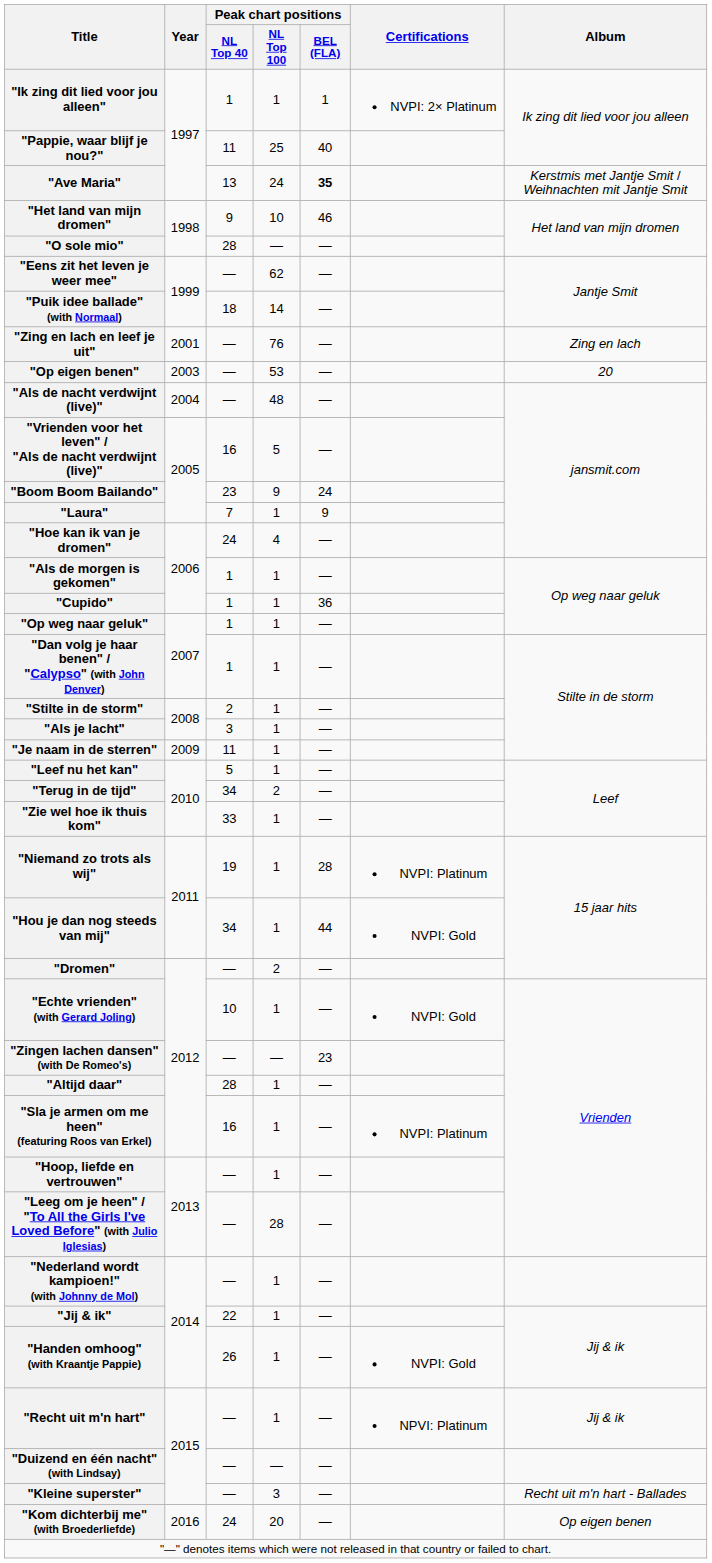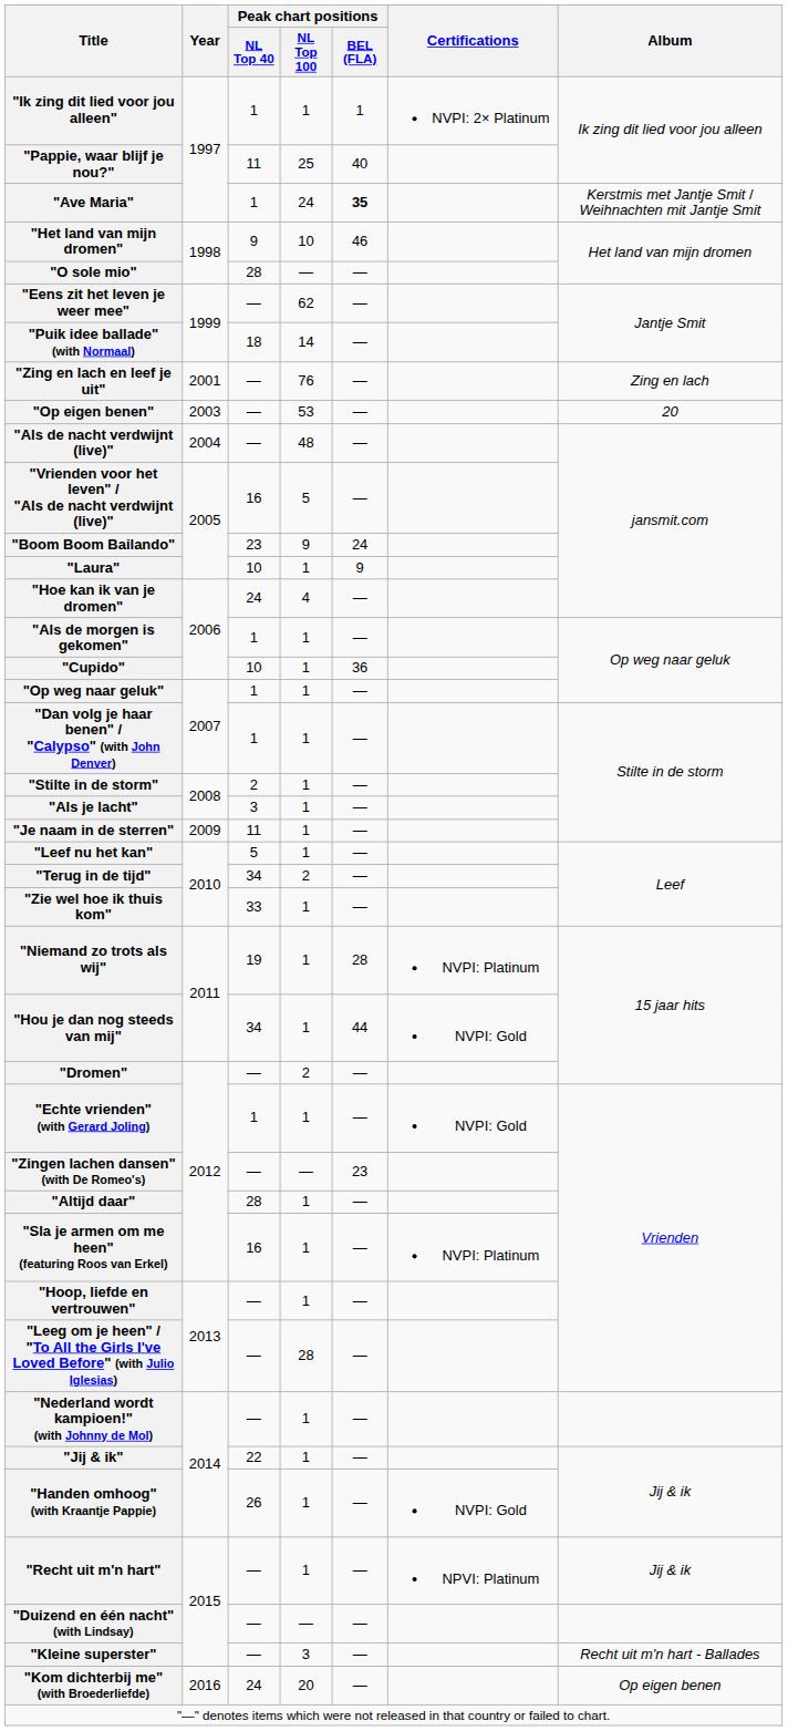 <table class="wikitable plainrowheaders" style="text-align:center;" border="1">
 <tr>
 <th scope="col" rowspan="2" style="width:15em;">Title</th>
 <th scope="col" rowspan="2" style="width:3em;">Year</th>
 <th scope="col" colspan="3">Peak chart positions</th>
 <th scope="col" rowspan="2" style="width:14em;"><a href='#'>Certifications</a></th>
 <th scope="col" rowspan="2" style="width:20em;">Album</th>
 </tr>
 <tr>
 <th scope="col" style="width:4.5em;font-size:90%;"><a href='#'>NL<br>Top 40</a><br></th>
 <th scope="col" style="width:4.5em;font-size:90%;"><a href='#'>NL<br>Top 100</a><br></th>
 <th scope="col" style="width:4.5em;font-size:90%;"><a href='#'>BEL<br>(FLA)</a><br></th>
 </tr>
 <tr>
 <th scope="row">"Ik zing dit lied voor jou alleen"</th>
 <td rowspan="3">1997</td>
 <td>1</td>
 <td>1</td>
 <td>1</td>
 <td><br><ul><li>NVPI: 2× Platinum</li></ul></td>
 <td rowspan="2"><em>Ik zing dit lied voor jou alleen</em></td>
 </tr>
 <tr>
 <th scope="row">"Pappie, waar blijf je nou?"</th>
 <td>11</td>
 <td>25</td>
 <td>40</td>
 <td></td>
 </tr>
 <tr>
 <th scope="row">"Ave Maria"</th>
-<td>13</td>
+<td>1</td>
 <td>24</td>
 <td><strong>35</strong></td>
 <td></td>
 <td rowspan="1"><em>Kerstmis met Jantje Smit</em> / <br><em>Weihnachten mit Jantje Smit</em></td>
 </tr>
 <tr>
 <th scope="row">"Het land van mijn dromen"</th>
 <td rowspan="2">1998</td>
 <td>9</td>
 <td>10</td>
 <td>46</td>
 <td></td>
 <td rowspan="2"><em>Het land van mijn dromen</em></td>
 </tr>
 <tr>
 <th scope="row">"O sole mio"</th>
 <td>28</td>
 <td>—</td>
 <td>—</td>
 <td></td>
 </tr>
 <tr>
 <th scope="row">"Eens zit het leven je weer mee"</th>
 <td rowspan="2">1999</td>
 <td>—</td>
 <td>62</td>
 <td>—</td>
 <td></td>
 <td rowspan="2"><em>Jantje Smit</em></td>
 </tr>
 <tr>
 <th scope="row">"Puik idee ballade" <br><small>(with <a href='#'>Normaal</a>)</small></th>
 <td>18</td>
 <td>14</td>
 <td>—</td>
 <td></td>
 </tr>
 <tr>
 <th scope="row">"Zing en lach en leef je uit"</th>
 <td rowspan="1">2001</td>
 <td>—</td>
 <td>76</td>
 <td>—</td>
 <td></td>
 <td rowspan="1"><em>Zing en lach</em></td>
 </tr>
 <tr>
 <th scope="row">"Op eigen benen"</th>
 <td rowspan="1">2003</td>
 <td>—</td>
 <td>53</td>
 <td>—</td>
 <td></td>
 <td><em>20</em></td>
 </tr>
 <tr>
 <th scope="row">"Als de nacht verdwijnt (live)"</th>
 <td rowspan="1">2004</td>
 <td>—</td>
 <td>48</td>
 <td>—</td>
 <td></td>
 <td rowspan="5"><em>jansmit.com</em></td>
 </tr>
 <tr>
 <th scope="row">"Vrienden voor het leven" / <br>"Als de nacht verdwijnt (live)"</th>
 <td rowspan="3">2005</td>
 <td>16</td>
 <td>5</td>
 <td>—</td>
 <td></td>
 </tr>
 <tr>
 <th scope="row">"Boom Boom Bailando"</th>
 <td>23</td>
 <td>9</td>
 <td>24</td>
 <td></td>
 </tr>
 <tr>
 <th scope="row">"Laura"</th>
-<td>7</td>
+<td>10</td>
 <td>1</td>
 <td>9</td>
 <td></td>
 </tr>
 <tr>
 <th scope="row">"Hoe kan ik van je dromen"</th>
 <td rowspan="3">2006</td>
 <td>24</td>
 <td>4</td>
 <td>—</td>
 <td></td>
 </tr>
 <tr>
 <th scope="row">"Als de morgen is gekomen"</th>
 <td>1</td>
 <td>1</td>
 <td>—</td>
 <td></td>
 <td rowspan="3"><em>Op weg naar geluk</em></td>
 </tr>
 <tr>
 <th scope="row">"Cupido"</th>
-<td>1</td>
+<td>10</td>
 <td>1</td>
 <td>36</td>
 <td></td>
 </tr>
 <tr>
 <th scope="row">"Op weg naar geluk"</th>
 <td rowspan="2">2007</td>
 <td>1</td>
 <td>1</td>
 <td>—</td>
 <td></td>
 </tr>
 <tr>
 <th scope="row">"Dan volg je haar benen" / <br>"<a href='#'>Calypso</a>" <small>(with <a href='#'>John Denver</a>)</small></th>
 <td>1</td>
 <td>1</td>
 <td>—</td>
 <td></td>
 <td rowspan="4"><em>Stilte in de storm</em></td>
 </tr>
 <tr>
 <th scope="row">"Stilte in de storm"</th>
 <td rowspan="2">2008</td>
 <td>2</td>
 <td>1</td>
 <td>—</td>
 <td></td>
 </tr>
 <tr>
 <th scope="row">"Als je lacht"</th>
 <td>3</td>
 <td>1</td>
 <td>—</td>
 <td></td>
 </tr>
 <tr>
 <th scope="row">"Je naam in de sterren"</th>
 <td rowspan="1">2009</td>
 <td>11</td>
 <td>1</td>
 <td>—</td>
 <td></td>
 </tr>
 <tr>
 <th scope="row">"Leef nu het kan"</th>
 <td rowspan="3">2010</td>
 <td>5</td>
 <td>1</td>
 <td>—</td>
 <td></td>
 <td rowspan="3"><em>Leef</em></td>
 </tr>
 <tr>
 <th scope="row">"Terug in de tijd"</th>
 <td>34</td>
 <td>2</td>
 <td>—</td>
 <td></td>
 </tr>
 <tr>
 <th scope="row">"Zie wel hoe ik thuis kom"</th>
 <td>33</td>
 <td>1</td>
 <td>—</td>
 <td></td>
 </tr>
 <tr>
 <th scope="row">"Niemand zo trots als wij"</th>
 <td rowspan="2">2011</td>
 <td>19</td>
 <td>1</td>
 <td>28</td>
 <td><br><ul><li>NVPI: Platinum</li></ul></td>
 <td rowspan="3"><em>15 jaar hits</em></td>
 </tr>
 <tr>
 <th scope="row">"Hou je dan nog steeds van mij"</th>
 <td>34</td>
 <td>1</td>
 <td>44</td>
 <td><br><ul><li>NVPI: Gold</li></ul></td>
 </tr>
 <tr>
 <th scope="row">"Dromen"</th>
 <td rowspan="5">2012</td>
 <td>—</td>
 <td>2</td>
 <td>—</td>
 <td></td>
 </tr>
 <tr>
 <th scope="row">"Echte vrienden"<br><small>(with <a href='#'>Gerard Joling</a>)</small></th>
-<td>10</td>
+<td>1</td>
 <td>1</td>
 <td>—</td>
 <td><br><ul><li>NVPI: Gold</li></ul></td>
 <td rowspan="6"><em><a href='#'>Vrienden</a></em></td>
 </tr>
 <tr>
 <th scope="row">"Zingen lachen dansen"<br><small>(with De Romeo's)</small></th>
 <td>—</td>
 <td>—</td>
 <td>23</td>
 <td></td>
 </tr>
 <tr>
 <th scope="row">"Altijd daar"</th>
 <td>28</td>
 <td>1</td>
 <td>—</td>
 <td></td>
 </tr>
 <tr>
 <th scope="row">"Sla je armen om me heen"<br><small>(featuring Roos van Erkel)</small></th>
 <td>16</td>
 <td>1</td>
 <td>—</td>
 <td><br><ul><li>NVPI: Platinum</li></ul></td>
 </tr>
 <tr>
 <th scope="row">"Hoop, liefde en vertrouwen"</th>
 <td rowspan="2">2013</td>
 <td>—</td>
 <td>1</td>
 <td>—</td>
 <td></td>
 </tr>
 <tr>
 <th scope="row">"Leeg om je heen" / <br>"<a href='#'>To All the Girls I've Loved Before</a>" <small>(with <a href='#'>Julio Iglesias</a>)</small></th>
 <td>—</td>
 <td>28</td>
 <td>—</td>
 <td></td>
 </tr>
 <tr>
 <th scope="row">"Nederland wordt kampioen!"<br><small>(with <a href='#'>Johnny de Mol</a>)</small></th>
 <td rowspan="3">2014</td>
 <td>—</td>
 <td>1</td>
 <td>—</td>
 <td></td>
 <td></td>
 </tr>
 <tr>
 <th scope="row">"Jij & ik"</th>
 <td>22</td>
 <td>1</td>
 <td>—</td>
 <td></td>
 <td rowspan="2"><em>Jij & ik</em></td>
 </tr>
 <tr>
 <th scope="row">"Handen omhoog"<br><small>(with Kraantje Pappie)</small></th>
 <td>26</td>
 <td>1</td>
 <td>—</td>
 <td><br><ul><li>NVPI: Gold</li></ul></td>
 </tr>
 <tr>
 <th scope="row">"Recht uit m'n hart"</th>
 <td rowspan="3">2015</td>
 <td>—</td>
 <td>1</td>
 <td>—</td>
 <td><br><ul><li>NPVI: Platinum</li></ul></td>
 <td><em>Jij & ik</em></td>
 </tr>
 <tr>
 <th scope="row">"Duizend en één nacht"<br><small>(with Lindsay)</small></th>
 <td>—</td>
 <td>—</td>
 <td>—</td>
 <td></td>
 <td></td>
 </tr>
 <tr>
 <th scope="row">"Kleine superster"</th>
 <td>—</td>
 <td>3</td>
 <td>—</td>
 <td></td>
 <td><em>Recht uit m'n hart - Ballades</em></td>
 </tr>
 <tr>
 <th scope="row">"Kom dichterbij me"<br><small>(with Broederliefde)</small></th>
 <td>2016</td>
 <td>24</td>
 <td>20</td>
 <td>—</td>
 <td></td>
 <td rowspan="1"><em>Op eigen benen</em></td>
 </tr>
 <tr>
 <td colspan="7" align="center" style="font-size:90%;">"—" denotes items which were not released in that country or failed to chart.</td>
 </tr>
 </table>
